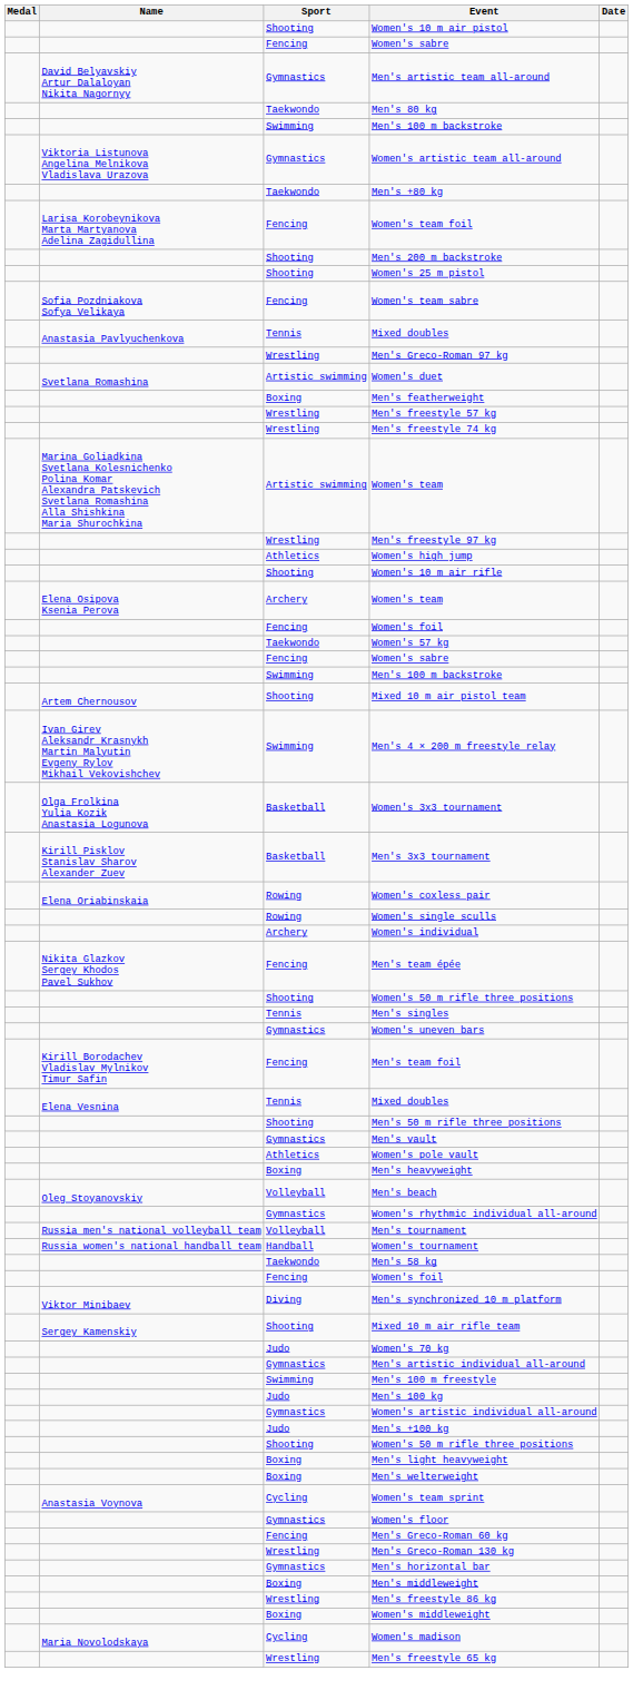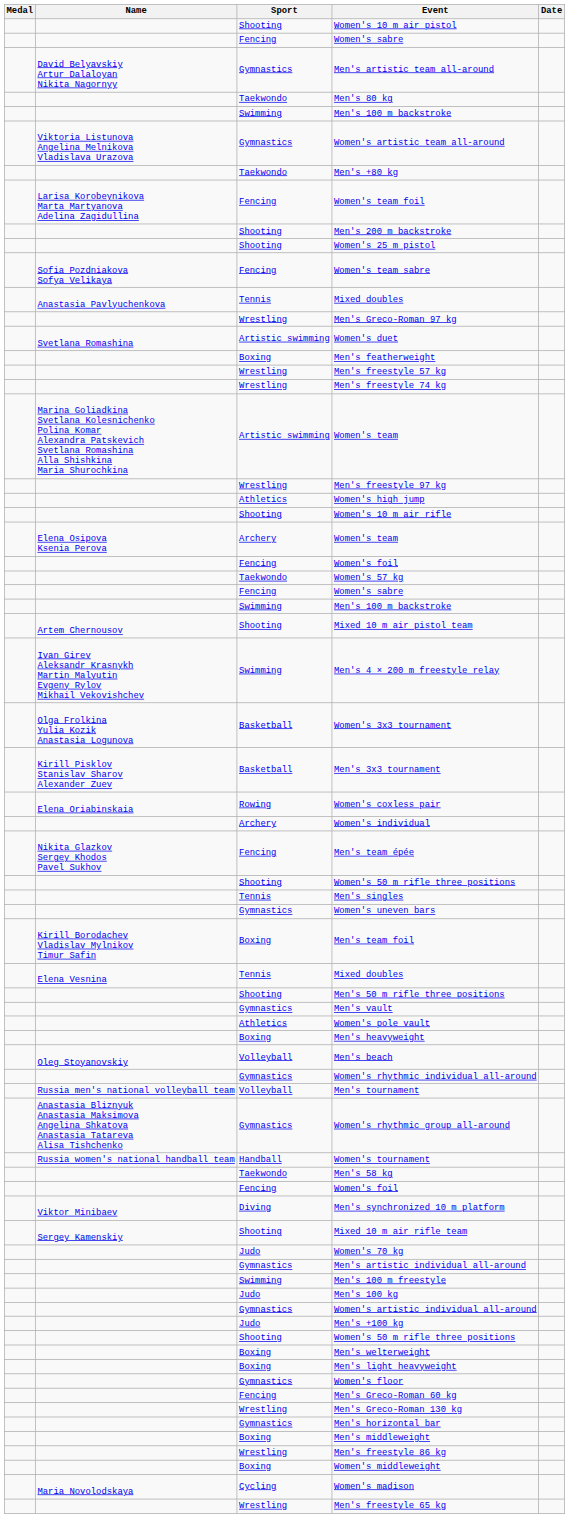 <table class="wikitable sortable" style="font-size:95%">
 <tr>
 <th>Medal</th>
 <th>Name</th>
 <th>Sport</th>
 <th>Event</th>
 <th>Date</th>
 </tr>
 <tr>
 <td></td>
 <td></td>
 <td><a href='#'>Shooting</a></td>
 <td><a href='#'>Women's 10 m air pistol</a></td>
 <td></td>
 </tr>
 <tr>
 <td></td>
 <td></td>
 <td><a href='#'>Fencing</a></td>
 <td><a href='#'>Women's sabre</a></td>
 <td></td>
 </tr>
 <tr>
 <td></td>
 <td><br><a href='#'>David Belyavskiy</a><br><a href='#'>Artur Dalaloyan</a><br><a href='#'>Nikita Nagornyy</a></td>
 <td><a href='#'>Gymnastics</a></td>
 <td><a href='#'>Men's artistic team all-around</a></td>
 <td></td>
 </tr>
 <tr>
 <td></td>
 <td></td>
 <td><a href='#'>Taekwondo</a></td>
 <td><a href='#'>Men's 80 kg</a></td>
 <td></td>
 </tr>
 <tr>
 <td></td>
 <td></td>
 <td><a href='#'>Swimming</a></td>
 <td><a href='#'>Men's 100 m backstroke</a></td>
 <td></td>
 </tr>
 <tr>
 <td></td>
 <td><br><a href='#'>Viktoria Listunova</a><br><a href='#'>Angelina Melnikova</a><br><a href='#'>Vladislava Urazova</a></td>
 <td><a href='#'>Gymnastics</a></td>
 <td><a href='#'>Women's artistic team all-around</a></td>
 <td></td>
 </tr>
 <tr>
 <td></td>
 <td></td>
 <td><a href='#'>Taekwondo</a></td>
 <td><a href='#'>Men's +80 kg</a></td>
 <td></td>
 </tr>
 <tr>
 <td></td>
 <td><br><a href='#'>Larisa Korobeynikova</a><br><a href='#'>Marta Martyanova</a><br><a href='#'>Adelina Zagidullina</a></td>
 <td><a href='#'>Fencing</a></td>
 <td><a href='#'>Women's team foil</a></td>
 <td></td>
 </tr>
 <tr>
 <td></td>
 <td></td>
 <td><a href='#'>Shooting</a></td>
 <td><a href='#'>Men's 200 m backstroke</a></td>
 <td></td>
 </tr>
 <tr>
 <td></td>
 <td></td>
 <td><a href='#'>Shooting</a></td>
 <td><a href='#'>Women's 25 m pistol</a></td>
 <td></td>
 </tr>
 <tr>
 <td></td>
 <td><br><a href='#'>Sofia Pozdniakova</a><br><a href='#'>Sofya Velikaya</a></td>
 <td><a href='#'>Fencing</a></td>
 <td><a href='#'>Women's team sabre</a></td>
 <td></td>
 </tr>
 <tr>
 <td></td>
 <td><br><a href='#'>Anastasia Pavlyuchenkova</a></td>
 <td><a href='#'>Tennis</a></td>
 <td><a href='#'>Mixed doubles</a></td>
 <td></td>
 </tr>
 <tr>
 <td></td>
 <td></td>
 <td><a href='#'>Wrestling</a></td>
 <td><a href='#'>Men's Greco-Roman 97 kg</a></td>
 <td></td>
 </tr>
 <tr>
 <td></td>
 <td><br><a href='#'>Svetlana Romashina</a></td>
 <td><a href='#'>Artistic swimming</a></td>
 <td><a href='#'>Women's duet</a></td>
 <td></td>
 </tr>
 <tr>
 <td></td>
 <td></td>
 <td><a href='#'>Boxing</a></td>
 <td><a href='#'>Men's featherweight</a></td>
 <td></td>
 </tr>
 <tr>
 <td></td>
 <td></td>
 <td><a href='#'>Wrestling</a></td>
 <td><a href='#'>Men's freestyle 57 kg</a></td>
 <td></td>
 </tr>
 <tr>
 <td></td>
 <td></td>
 <td><a href='#'>Wrestling</a></td>
 <td><a href='#'>Men's freestyle 74 kg</a></td>
 <td></td>
 </tr>
 <tr>
 <td></td>
 <td><br><a href='#'>Marina Goliadkina</a><br><a href='#'>Svetlana Kolesnichenko</a><br><a href='#'>Polina Komar</a><br><a href='#'>Alexandra Patskevich</a><br><a href='#'>Svetlana Romashina</a><br><a href='#'>Alla Shishkina</a><br><a href='#'>Maria Shurochkina</a></td>
 <td><a href='#'>Artistic swimming</a></td>
 <td><a href='#'>Women's team</a></td>
 <td></td>
 </tr>
 <tr>
 <td></td>
 <td></td>
 <td><a href='#'>Wrestling</a></td>
 <td><a href='#'>Men's freestyle 97 kg</a></td>
 <td></td>
 </tr>
 <tr>
 <td></td>
 <td></td>
 <td><a href='#'>Athletics</a></td>
 <td><a href='#'>Women's high jump</a></td>
 <td></td>
 </tr>
 <tr>
 <td></td>
 <td></td>
 <td><a href='#'>Shooting</a></td>
 <td><a href='#'>Women's 10 m air rifle</a></td>
 <td></td>
 </tr>
 <tr>
 <td></td>
 <td><br><a href='#'>Elena Osipova</a><br><a href='#'>Ksenia Perova</a></td>
 <td><a href='#'>Archery</a></td>
 <td><a href='#'>Women's team</a></td>
 <td></td>
 </tr>
 <tr>
 <td></td>
 <td></td>
 <td><a href='#'>Fencing</a></td>
 <td><a href='#'>Women's foil</a></td>
 <td></td>
 </tr>
 <tr>
 <td></td>
 <td></td>
 <td><a href='#'>Taekwondo</a></td>
 <td><a href='#'>Women's 57 kg</a></td>
 <td></td>
 </tr>
 <tr>
 <td></td>
 <td></td>
 <td><a href='#'>Fencing</a></td>
 <td><a href='#'>Women's sabre</a></td>
 <td></td>
 </tr>
 <tr>
 <td></td>
 <td></td>
 <td><a href='#'>Swimming</a></td>
 <td><a href='#'>Men's 100 m backstroke</a></td>
 <td></td>
 </tr>
 <tr>
 <td></td>
 <td><br><a href='#'>Artem Chernousov</a></td>
 <td><a href='#'>Shooting</a></td>
 <td><a href='#'>Mixed 10 m air pistol team</a></td>
 <td></td>
 </tr>
 <tr>
 <td></td>
 <td><br><a href='#'>Ivan Girev</a><br><a href='#'>Aleksandr Krasnykh</a><br><a href='#'>Martin Malyutin</a><br><a href='#'>Evgeny Rylov</a><br><a href='#'>Mikhail Vekovishchev</a></td>
 <td><a href='#'>Swimming</a></td>
 <td><a href='#'>Men's 4 × 200 m freestyle relay</a></td>
 <td></td>
 </tr>
 <tr>
 <td></td>
 <td><br><a href='#'>Olga Frolkina</a><br><a href='#'>Yulia Kozik</a><br><a href='#'>Anastasia Logunova</a></td>
 <td><a href='#'>Basketball</a></td>
 <td><a href='#'>Women's 3x3 tournament</a></td>
 <td></td>
 </tr>
 <tr>
 <td></td>
 <td><br><a href='#'>Kirill Pisklov</a><br><a href='#'>Stanislav Sharov</a><br><a href='#'>Alexander Zuev</a></td>
 <td><a href='#'>Basketball</a></td>
 <td><a href='#'>Men's 3x3 tournament</a></td>
 <td></td>
 </tr>
 <tr>
 <td></td>
 <td><br><a href='#'>Elena Oriabinskaia</a></td>
 <td><a href='#'>Rowing</a></td>
 <td><a href='#'>Women's coxless pair</a></td>
 <td></td>
 </tr>
 <tr>
 <td></td>
 <td></td>
-<td><a href='#'>Rowing</a></td>
-<td><a href='#'>Women's single sculls</a></td>
-<td></td>
-</tr>
-<tr>
-<td></td>
-<td></td>
 <td><a href='#'>Archery</a></td>
 <td><a href='#'>Women's individual</a></td>
 <td></td>
 </tr>
 <tr>
 <td></td>
 <td><br><a href='#'>Nikita Glazkov</a><br><a href='#'>Sergey Khodos</a><br><a href='#'>Pavel Sukhov</a></td>
 <td><a href='#'>Fencing</a></td>
 <td><a href='#'>Men's team épée</a></td>
 <td></td>
 </tr>
 <tr>
 <td></td>
 <td></td>
 <td><a href='#'>Shooting</a></td>
 <td><a href='#'>Women's 50 m rifle three positions</a></td>
 <td></td>
 </tr>
 <tr>
 <td></td>
 <td></td>
 <td><a href='#'>Tennis</a></td>
 <td><a href='#'>Men's singles</a></td>
 <td></td>
 </tr>
 <tr>
 <td></td>
 <td></td>
 <td><a href='#'>Gymnastics</a></td>
 <td><a href='#'>Women's uneven bars</a></td>
 <td></td>
 </tr>
 <tr>
 <td></td>
 <td><br><a href='#'>Kirill Borodachev</a><br><a href='#'>Vladislav Mylnikov</a><br><a href='#'>Timur Safin</a></td>
-<td><a href='#'>Fencing</a></td>
+<td><a href='#'>Boxing</a></td>
 <td><a href='#'>Men's team foil</a></td>
 <td></td>
 </tr>
 <tr>
 <td></td>
 <td><br><a href='#'>Elena Vesnina</a></td>
 <td><a href='#'>Tennis</a></td>
 <td><a href='#'>Mixed doubles</a></td>
 <td></td>
 </tr>
 <tr>
 <td></td>
 <td></td>
 <td><a href='#'>Shooting</a></td>
 <td><a href='#'>Men's 50 m rifle three positions</a></td>
 <td></td>
 </tr>
 <tr>
 <td></td>
 <td></td>
 <td><a href='#'>Gymnastics</a></td>
 <td><a href='#'>Men's vault</a></td>
 <td></td>
 </tr>
 <tr>
 <td></td>
 <td></td>
 <td><a href='#'>Athletics</a></td>
 <td><a href='#'>Women's pole vault</a></td>
 <td></td>
 </tr>
 <tr>
 <td></td>
 <td></td>
 <td><a href='#'>Boxing</a></td>
 <td><a href='#'>Men's heavyweight</a></td>
 <td></td>
 </tr>
 <tr>
 <td></td>
 <td><br><a href='#'>Oleg Stoyanovskiy</a></td>
 <td><a href='#'>Volleyball</a></td>
 <td><a href='#'>Men's beach</a></td>
 <td></td>
 </tr>
 <tr>
 <td></td>
 <td></td>
 <td><a href='#'>Gymnastics</a></td>
 <td><a href='#'>Women's rhythmic individual all-around</a></td>
 <td></td>
 </tr>
 <tr>
 <td></td>
 <td><a href='#'>Russia men's national volleyball team</a><br></td>
 <td><a href='#'>Volleyball</a></td>
 <td><a href='#'>Men's tournament</a></td>
+<td></td>
+</tr>
+<tr>
+<td></td>
+<td><a href='#'>Anastasia Bliznyuk</a><br><a href='#'>Anastasia Maksimova</a><br><a href='#'>Angelina Shkatova</a><br><a href='#'>Anastasia Tatareva</a><br><a href='#'>Alisa Tishchenko</a></td>
+<td><a href='#'>Gymnastics</a></td>
+<td><a href='#'>Women's rhythmic group all-around</a></td>
 <td></td>
 </tr>
 <tr>
 <td></td>
 <td><a href='#'>Russia women's national handball team</a><br></td>
 <td><a href='#'>Handball</a></td>
 <td><a href='#'>Women's tournament</a></td>
 <td></td>
 </tr>
 <tr>
 <td></td>
 <td></td>
 <td><a href='#'>Taekwondo</a></td>
 <td><a href='#'>Men's 58 kg</a></td>
 <td></td>
 </tr>
 <tr>
 <td></td>
 <td></td>
 <td><a href='#'>Fencing</a></td>
 <td><a href='#'>Women's foil</a></td>
 <td></td>
 </tr>
 <tr>
 <td></td>
 <td><br><a href='#'>Viktor Minibaev</a></td>
 <td><a href='#'>Diving</a></td>
 <td><a href='#'>Men's synchronized 10 m platform</a></td>
 <td></td>
 </tr>
 <tr>
 <td></td>
 <td><br><a href='#'>Sergey Kamenskiy</a></td>
 <td><a href='#'>Shooting</a></td>
 <td><a href='#'>Mixed 10 m air rifle team</a></td>
 <td></td>
 </tr>
 <tr>
 <td></td>
 <td></td>
 <td><a href='#'>Judo</a></td>
 <td><a href='#'>Women's 70 kg</a></td>
 <td></td>
 </tr>
 <tr>
 <td></td>
 <td></td>
 <td><a href='#'>Gymnastics</a></td>
 <td><a href='#'>Men's artistic individual all-around</a></td>
 <td></td>
 </tr>
 <tr>
 <td></td>
 <td></td>
 <td><a href='#'>Swimming</a></td>
 <td><a href='#'>Men's 100 m freestyle</a></td>
 <td></td>
 </tr>
 <tr>
 <td></td>
 <td></td>
 <td><a href='#'>Judo</a></td>
 <td><a href='#'>Men's 100 kg</a></td>
 <td></td>
 </tr>
 <tr>
 <td></td>
 <td></td>
 <td><a href='#'>Gymnastics</a></td>
 <td><a href='#'>Women's artistic individual all-around</a></td>
 <td></td>
 </tr>
 <tr>
 <td></td>
 <td></td>
 <td><a href='#'>Judo</a></td>
 <td><a href='#'>Men's +100 kg</a></td>
 <td></td>
 </tr>
 <tr>
 <td></td>
 <td></td>
 <td><a href='#'>Shooting</a></td>
 <td><a href='#'>Women's 50 m rifle three positions</a></td>
 <td></td>
 </tr>
 <tr>
 <td></td>
 <td></td>
 <td><a href='#'>Boxing</a></td>
-<td><a href='#'>Men's light heavyweight</a></td>
+<td><a href='#'>Men's welterweight</a></td>
 <td></td>
 </tr>
 <tr>
 <td></td>
 <td></td>
 <td><a href='#'>Boxing</a></td>
-<td><a href='#'>Men's welterweight</a></td>
-<td></td>
-</tr>
-<tr>
-<td></td>
-<td><br><a href='#'>Anastasia Voynova</a></td>
-<td><a href='#'>Cycling</a></td>
-<td><a href='#'>Women's team sprint</a></td>
+<td><a href='#'>Men's light heavyweight</a></td>
 <td></td>
 </tr>
 <tr>
 <td></td>
 <td></td>
 <td><a href='#'>Gymnastics</a></td>
 <td><a href='#'>Women's floor</a></td>
 <td></td>
 </tr>
 <tr>
 <td></td>
 <td></td>
 <td><a href='#'>Fencing</a></td>
 <td><a href='#'>Men's Greco-Roman 60 kg</a></td>
 <td></td>
 </tr>
 <tr>
 <td></td>
 <td></td>
 <td><a href='#'>Wrestling</a></td>
 <td><a href='#'>Men's Greco-Roman 130 kg</a></td>
 <td></td>
 </tr>
 <tr>
 <td></td>
 <td></td>
 <td><a href='#'>Gymnastics</a></td>
 <td><a href='#'>Men's horizontal bar</a></td>
 <td></td>
 </tr>
 <tr>
 <td></td>
 <td></td>
 <td><a href='#'>Boxing</a></td>
 <td><a href='#'>Men's middleweight</a></td>
 <td></td>
 </tr>
 <tr>
 <td></td>
 <td></td>
 <td><a href='#'>Wrestling</a></td>
 <td><a href='#'>Men's freestyle 86 kg</a></td>
 <td></td>
 </tr>
 <tr>
 <td></td>
 <td></td>
 <td><a href='#'>Boxing</a></td>
 <td><a href='#'>Women's middleweight</a></td>
 <td></td>
 </tr>
 <tr>
 <td></td>
 <td><br><a href='#'>Maria Novolodskaya</a></td>
 <td><a href='#'>Cycling</a></td>
 <td><a href='#'>Women's madison</a></td>
 <td></td>
 </tr>
 <tr>
 <td></td>
 <td></td>
 <td><a href='#'>Wrestling</a></td>
 <td><a href='#'>Men's freestyle 65 kg</a></td>
 <td></td>
 </tr>
 </table>
